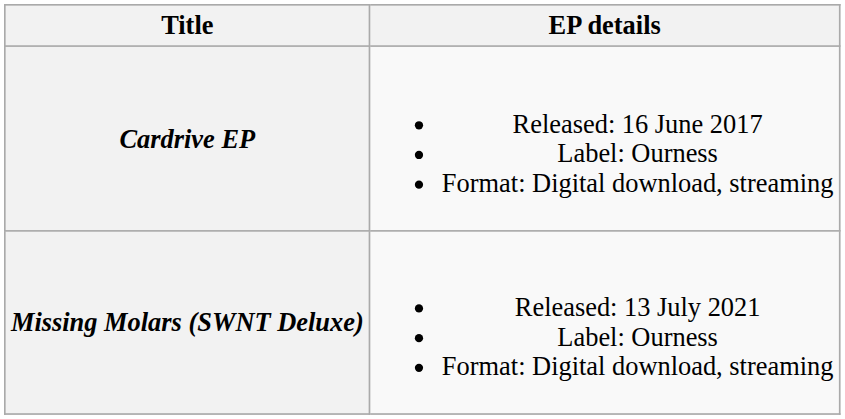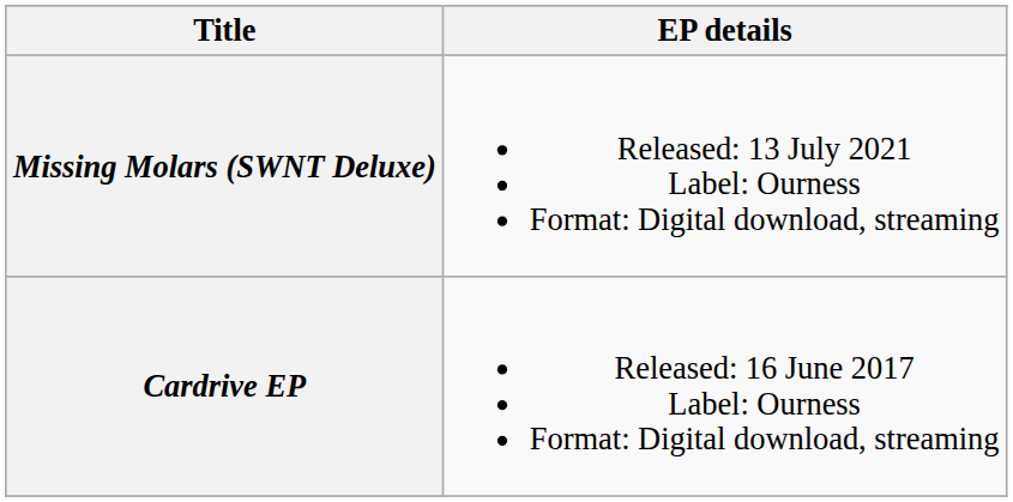 <table class="wikitable plainrowheaders" style="text-align:center;">
 <tr>
 <th>Title</th>
 <th>EP details</th>
 </tr>
 <tr>
+<th scope="row"><em>Missing Molars (SWNT Deluxe)</em></th>
+<td><br><ul><li>Released: 13 July 2021</li><li>Label: Ourness</li><li>Format: Digital download, streaming</li></ul></td>
+</tr>
+<tr>
 <th scope="row"><em>Cardrive EP</em></th>
 <td><br><ul><li>Released: 16 June 2017</li><li>Label: Ourness</li><li>Format: Digital download, streaming</li></ul></td>
 </tr>
-<tr>
-<th scope="row"><em>Missing Molars (SWNT Deluxe)</em></th>
-<td><br><ul><li>Released: 13 July 2021</li><li>Label: Ourness</li><li>Format: Digital download, streaming</li></ul></td>
-</tr>
 </table>
